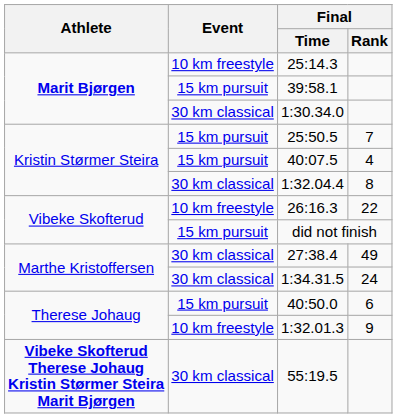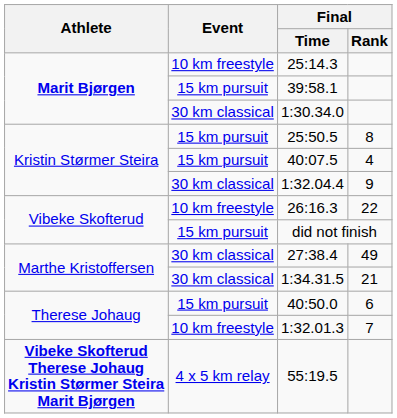 <table class=wikitable style="font-size:90%; text-align:center">
 <tr>
 <th rowspan="2">Athlete</th>
 <th rowspan="2">Event</th>
 <th colspan="2">Final</th>
 </tr>
 <tr>
 <th>Time</th>
 <th>Rank</th>
 </tr>
 <tr>
 <td rowspan=3><strong><a href='#'>Marit Bjørgen</a></strong></td>
 <td><a href='#'>10 km freestyle</a></td>
 <td align="center">25:14.3</td>
 <td align="center"></td>
 </tr>
 <tr>
 <td><a href='#'>15 km pursuit</a></td>
 <td align="center">39:58.1</td>
 <td align="center"></td>
 </tr>
 <tr>
 <td><a href='#'>30 km classical</a></td>
 <td align="center">1:30.34.0</td>
 <td align="center"></td>
 </tr>
 <tr>
 <td rowspan=3><a href='#'>Kristin Størmer Steira</a></td>
 <td><a href='#'>15 km pursuit</a></td>
 <td align="center">25:50.5</td>
-<td align="center">7</td>
+<td align="center">8</td>
 </tr>
 <tr>
 <td><a href='#'>15 km pursuit</a></td>
 <td align="center">40:07.5</td>
 <td align="center">4</td>
 </tr>
 <tr>
 <td><a href='#'>30 km classical</a></td>
 <td align="center">1:32.04.4</td>
-<td align="center">8</td>
+<td align="center">9</td>
 </tr>
 <tr>
 <td rowspan=2><a href='#'>Vibeke Skofterud</a></td>
 <td><a href='#'>10 km freestyle</a></td>
 <td align="center">26:16.3</td>
 <td align="center">22</td>
 </tr>
 <tr>
 <td><a href='#'>15 km pursuit</a></td>
 <td align="center" colspan="2">did not finish</td>
 </tr>
 <tr>
 <td rowspan=2><a href='#'>Marthe Kristoffersen</a></td>
 <td><a href='#'>30 km classical</a></td>
 <td align="center">27:38.4</td>
 <td align="center">49</td>
 </tr>
 <tr>
 <td><a href='#'>30 km classical</a></td>
 <td align="center">1:34.31.5</td>
-<td align="center">24</td>
+<td align="center">21</td>
 </tr>
 <tr>
 <td rowspan=2><a href='#'>Therese Johaug</a></td>
 <td><a href='#'>15 km pursuit</a></td>
 <td align="center">40:50.0</td>
 <td align="center">6</td>
 </tr>
 <tr>
 <td><a href='#'>10 km freestyle</a></td>
 <td align="center">1:32.01.3</td>
-<td align="center">9</td>
+<td align="center">7</td>
 </tr>
 <tr>
 <td rowspan=1><strong><a href='#'>Vibeke Skofterud</a><br><a href='#'>Therese Johaug</a><br><a href='#'>Kristin Størmer Steira</a><br><a href='#'>Marit Bjørgen</a></strong></td>
-<td><a href='#'>30 km classical</a></td>
+<td><a href='#'>4 x 5 km relay</a></td>
 <td align="center">55:19.5</td>
 <td align="center"></td>
 </tr>
 </table>
